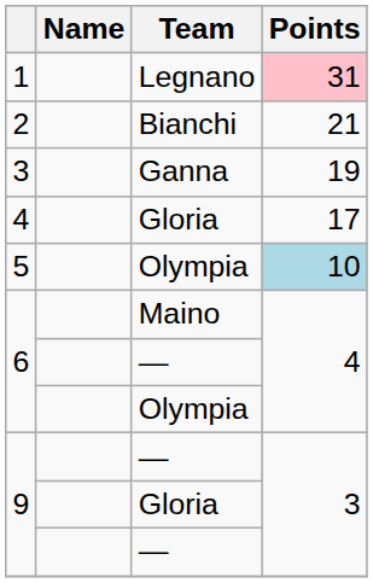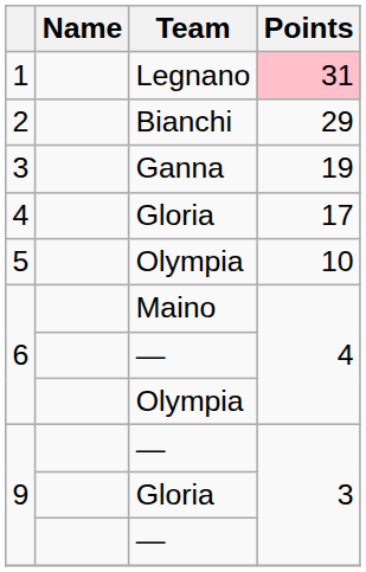 <table class="wikitable">
 <tr>
 <th></th>
 <th>Name</th>
 <th>Team</th>
 <th>Points</th>
 </tr>
 <tr>
 <td style="text-align:center">1</td>
 <td></td>
 <td>Legnano</td>
 <td align="right" style="background: pink;">31</td>
 </tr>
 <tr>
 <td style="text-align:center">2</td>
 <td></td>
 <td>Bianchi</td>
-<td align="right">21</td>
+<td align="right">29</td>
 </tr>
 <tr>
 <td style="text-align:center">3</td>
 <td></td>
 <td>Ganna</td>
 <td align="right">19</td>
 </tr>
 <tr>
 <td style="text-align:center">4</td>
 <td></td>
 <td>Gloria</td>
 <td align="right">17</td>
 </tr>
 <tr>
 <td style="text-align:center">5</td>
 <td></td>
 <td>Olympia</td>
-<td align="right" style="background: lightblue;">10</td>
+<td align="right">10</td>
 </tr>
 <tr>
 <td style="text-align:center;" rowspan="3">6</td>
 <td></td>
 <td>Maino</td>
 <td align="right" rowspan="3">4</td>
 </tr>
 <tr>
 <td></td>
 <td>—</td>
 </tr>
 <tr>
 <td></td>
 <td>Olympia</td>
 </tr>
 <tr>
 <td style="text-align:center;" rowspan="3">9</td>
 <td></td>
 <td>—</td>
 <td align="right" rowspan="3">3</td>
 </tr>
 <tr>
 <td></td>
 <td>Gloria</td>
 </tr>
 <tr>
 <td></td>
 <td>—</td>
 </tr>
 <tr>
 </tr>
 </table>
